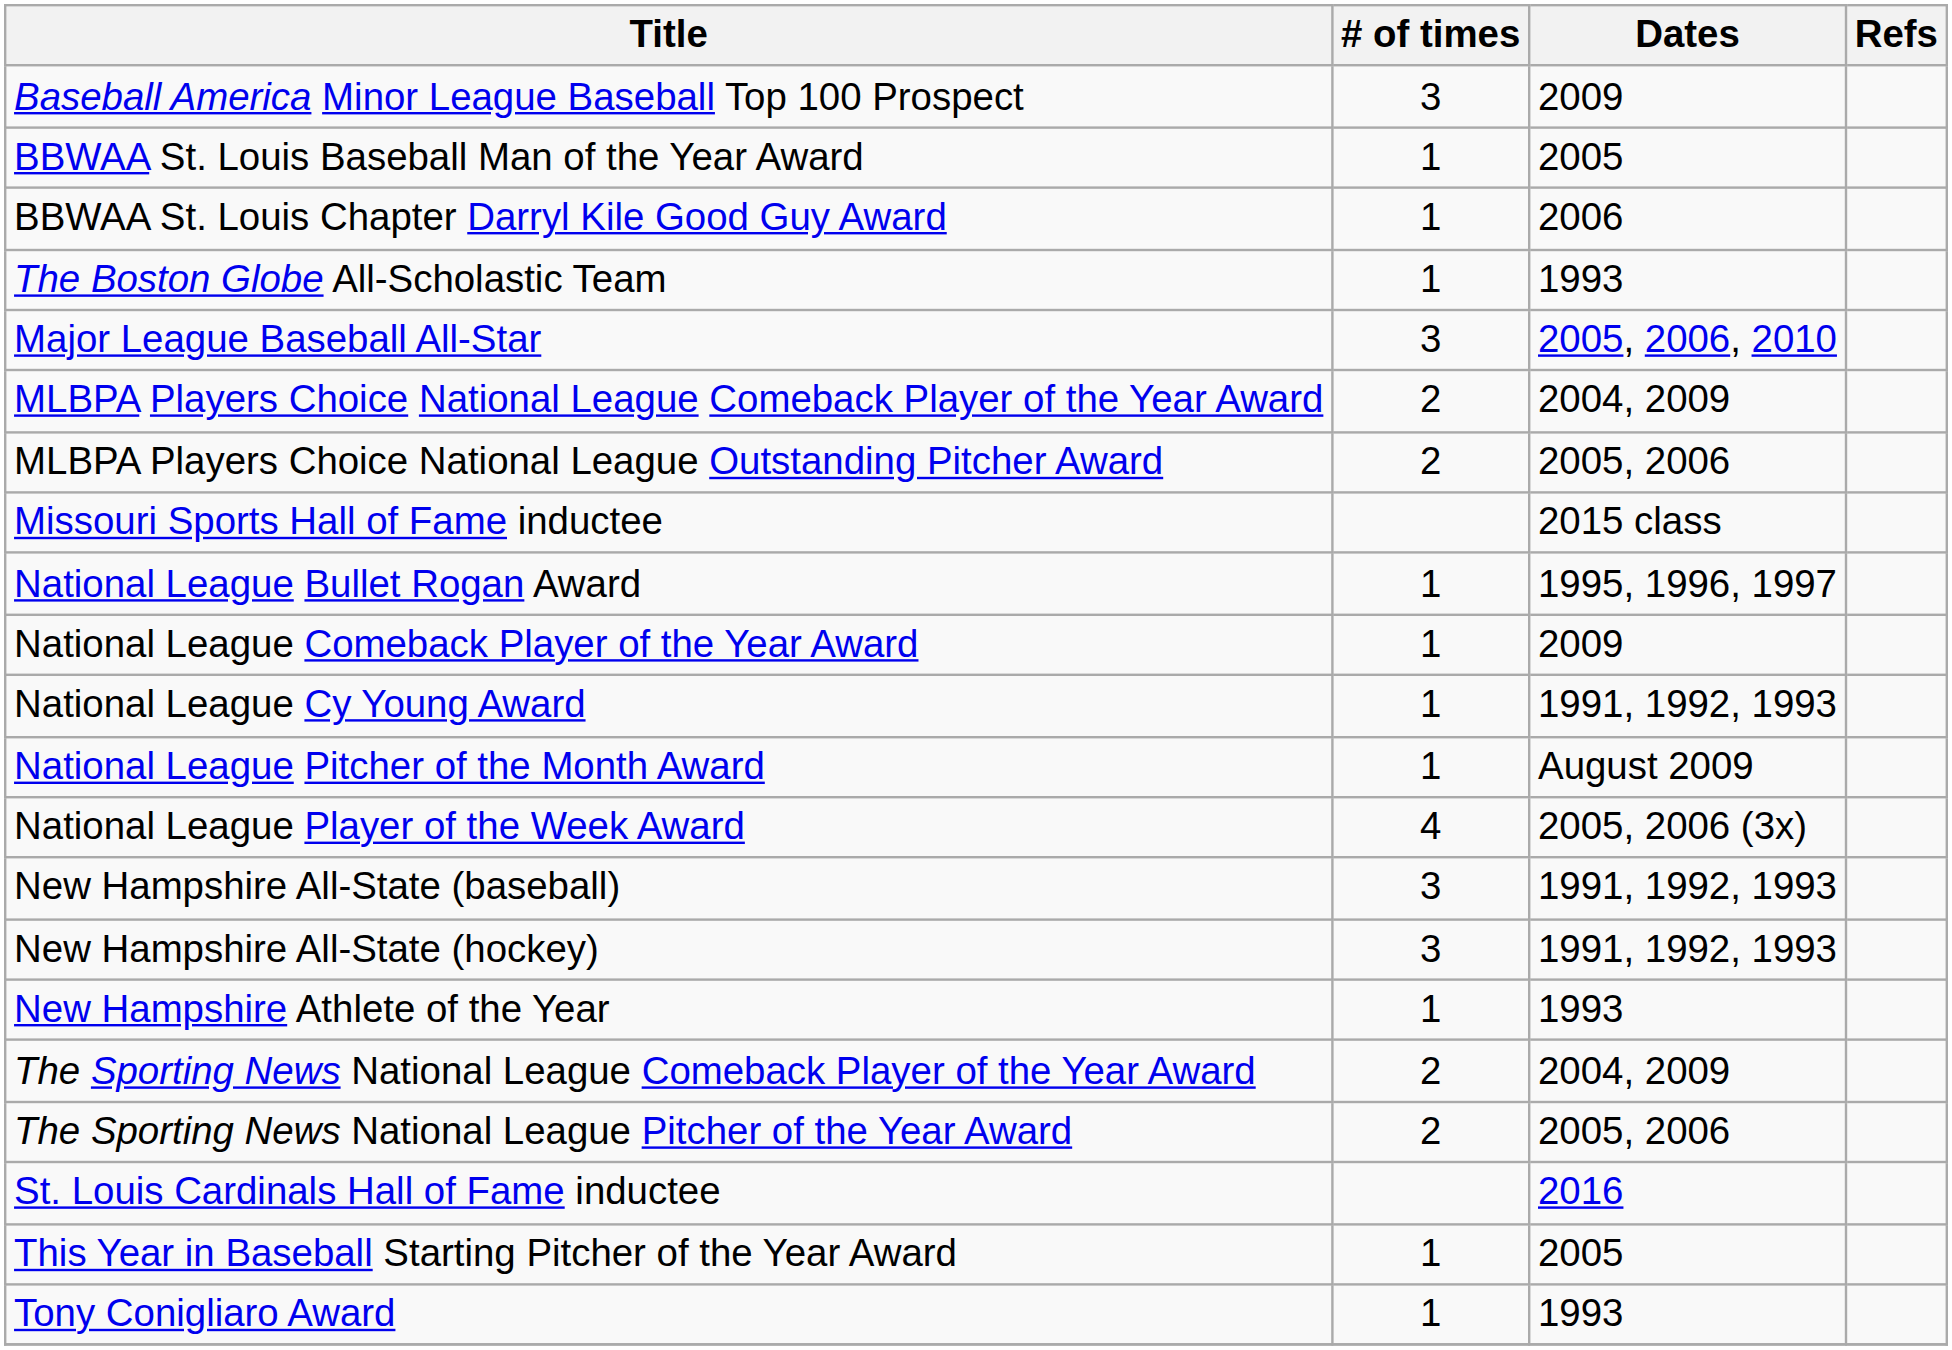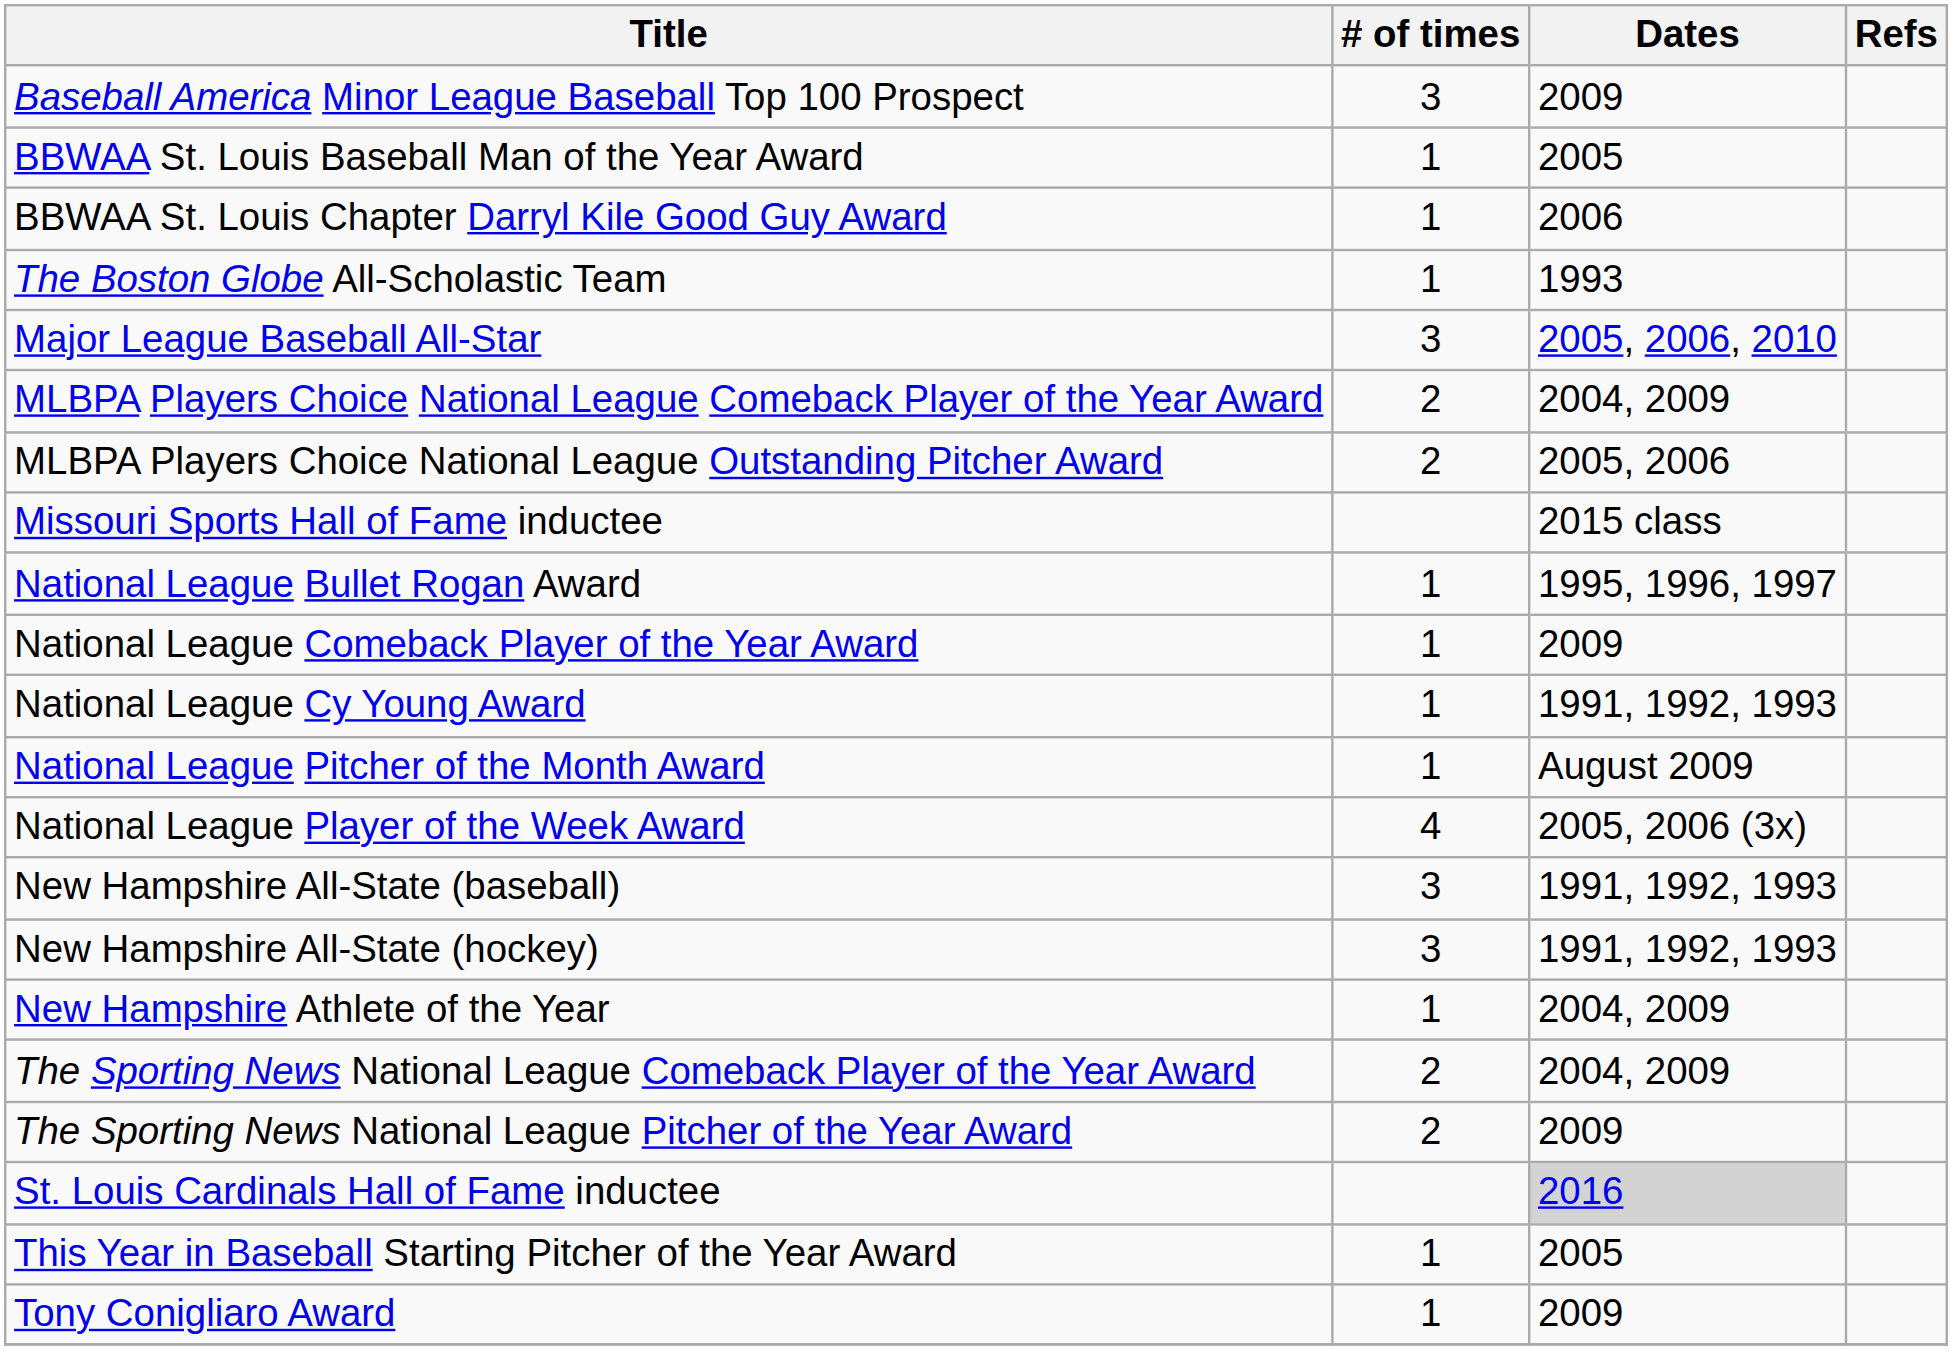 <table class="wikitable sortable">
 <tr>
 <th scope="col">Title</th>
 <th scope="col"># of times</th>
 <th scope="col">Dates</th>
 <th scope="col">Refs</th>
 </tr>
 <tr>
 <td><em><a href='#'>Baseball America</a></em> <a href='#'>Minor League Baseball</a> Top 100 Prospect</td>
 <td align="center">3</td>
 <td>2009</td>
 <td></td>
 </tr>
 <tr>
 <td><a href='#'>BBWAA</a> St. Louis Baseball Man of the Year Award</td>
 <td align="center">1</td>
 <td>2005</td>
 <td></td>
 </tr>
 <tr>
 <td>BBWAA St. Louis Chapter <a href='#'>Darryl Kile Good Guy Award</a></td>
 <td align="center">1</td>
 <td>2006</td>
 <td></td>
 </tr>
 <tr>
 <td><em><a href='#'>The Boston Globe</a></em> All-Scholastic Team</td>
 <td align="center">1</td>
 <td>1993</td>
 <td></td>
 </tr>
 <tr>
 <td><a href='#'>Major League Baseball All-Star</a></td>
 <td align="center">3</td>
 <td><a href='#'>2005</a>, <a href='#'>2006</a>, <a href='#'>2010</a></td>
 <td></td>
 </tr>
 <tr>
 <td><a href='#'>MLBPA</a> <a href='#'>Players Choice</a> <a href='#'>National League</a> <a href='#'>Comeback Player of the Year Award</a></td>
 <td align="center">2</td>
 <td>2004, 2009</td>
 <td></td>
 </tr>
 <tr>
 <td>MLBPA Players Choice National League <a href='#'>Outstanding Pitcher Award</a></td>
 <td align="center">2</td>
 <td>2005, 2006</td>
 <td></td>
 </tr>
 <tr>
 <td><a href='#'>Missouri Sports Hall of Fame</a> inductee</td>
 <td align="center"></td>
 <td>2015 class</td>
 <td></td>
 </tr>
 <tr>
 <td><a href='#'>National League</a> <a href='#'>Bullet Rogan</a> Award</td>
 <td align="center">1</td>
 <td>1995, 1996, 1997</td>
 <td></td>
 </tr>
 <tr>
 <td>National League <a href='#'>Comeback Player of the Year Award</a></td>
 <td align="center">1</td>
 <td>2009</td>
 <td></td>
 </tr>
 <tr>
 <td>National League <a href='#'>Cy Young Award</a></td>
 <td align="center">1</td>
 <td>1991, 1992, 1993</td>
 <td></td>
 </tr>
 <tr>
 <td><a href='#'>National League</a> <a href='#'>Pitcher of the Month Award</a></td>
 <td align="center">1</td>
 <td>August 2009</td>
 <td></td>
 </tr>
 <tr>
 <td>National League <a href='#'>Player of the Week Award</a></td>
 <td align="center">4</td>
 <td>2005, 2006 (3x)</td>
 <td></td>
 </tr>
 <tr>
 <td>New Hampshire All-State (baseball)</td>
 <td align="center">3</td>
 <td>1991, 1992, 1993</td>
 <td></td>
 </tr>
 <tr>
 <td>New Hampshire All-State (hockey)</td>
 <td align="center">3</td>
 <td>1991, 1992, 1993</td>
 <td></td>
 </tr>
 <tr>
 <td><a href='#'>New Hampshire</a> Athlete of the Year</td>
 <td align="center">1</td>
-<td>1993</td>
+<td>2004, 2009</td>
 <td></td>
 </tr>
 <tr>
 <td><em>The <a href='#'>Sporting News</a></em> National League <a href='#'>Comeback Player of the Year Award</a></td>
 <td align="center">2</td>
 <td>2004, 2009</td>
 <td></td>
 </tr>
 <tr>
 <td><em>The Sporting News</em> National League <a href='#'>Pitcher of the Year Award</a></td>
 <td align="center">2</td>
-<td>2005, 2006</td>
+<td>2009</td>
 <td></td>
 </tr>
 <tr>
 <td><a href='#'>St. Louis Cardinals Hall of Fame</a> inductee</td>
 <td align="center"></td>
-<td><a href='#'>2016</a></td>
+<td style="background: lightgrey;"><a href='#'>2016</a></td>
 <td></td>
 </tr>
 <tr>
 <td><a href='#'>This Year in Baseball</a> Starting Pitcher of the Year Award</td>
 <td align="center">1</td>
 <td>2005</td>
 <td></td>
 </tr>
 <tr>
 <td><a href='#'>Tony Conigliaro Award</a></td>
 <td align="center">1</td>
-<td>1993</td>
+<td>2009</td>
 <td></td>
 </tr>
 <tr>
 </tr>
 </table>
